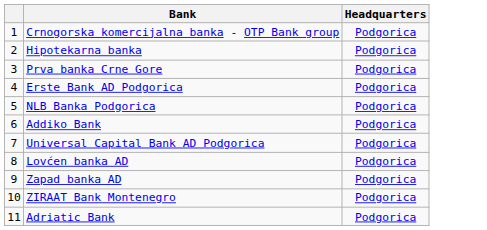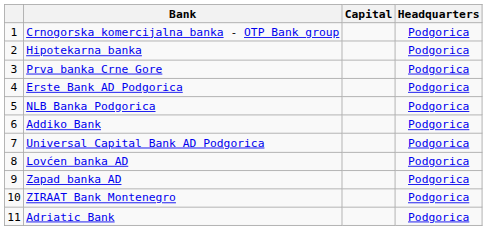 <table class="wikitable sortable">
 <tr>
 <th></th>
 <th>Bank</th>
+<th>Capital</th>
 <th>Headquarters</th>
 </tr>
 <tr>
 <td align="center">1</td>
 <td><a href='#'>Crnogorska komercijalna banka</a> - <a href='#'>OTP Bank group</a></td>
+<td align="center"></td>
 <td align="center"><a href='#'>Podgorica</a></td>
 </tr>
 <tr>
 <td align="center">2</td>
 <td><a href='#'>Hipotekarna banka</a></td>
+<td align="center"></td>
 <td align="center"><a href='#'>Podgorica</a></td>
 </tr>
 <tr>
 <td align="center">3</td>
 <td><a href='#'>Prva banka Crne Gore</a></td>
+<td align="center"></td>
 <td align="center"><a href='#'>Podgorica</a></td>
 </tr>
 <tr>
 <td align="center">4</td>
 <td><a href='#'>Erste Bank AD Podgorica</a></td>
+<td align="center"></td>
 <td align="center"><a href='#'>Podgorica</a></td>
 </tr>
 <tr>
 <td align="center">5</td>
 <td><a href='#'>NLB Banka Podgorica</a></td>
+<td align="center"></td>
 <td align="center"><a href='#'>Podgorica</a></td>
 </tr>
 <tr>
 <td align="center">6</td>
 <td><a href='#'>Addiko Bank</a></td>
+<td align="center"></td>
 <td align="center"><a href='#'>Podgorica</a></td>
 </tr>
 <tr>
 <td align="center">7</td>
 <td><a href='#'>Universal Capital Bank AD Podgorica</a></td>
+<td align="center"></td>
 <td align="center"><a href='#'>Podgorica</a></td>
 </tr>
 <tr>
 <td align="center">8</td>
 <td><a href='#'>Lovćen banka AD</a></td>
+<td align="center"></td>
 <td align="center"><a href='#'>Podgorica</a></td>
 </tr>
 <tr>
 <td align="center">9</td>
 <td><a href='#'>Zapad banka AD</a></td>
+<td align="center"></td>
 <td align="center"><a href='#'>Podgorica</a></td>
 </tr>
 <tr>
 <td align="center">10</td>
 <td><a href='#'>ZIRAAT Bank Montenegro</a></td>
+<td align="center"></td>
 <td align="center"><a href='#'>Podgorica</a></td>
 </tr>
 <tr>
 <td align="center">11</td>
 <td><a href='#'>Adriatic Bank</a></td>
+<td align="center"></td>
 <td align="center"><a href='#'>Podgorica</a></td>
 </tr>
 </table>
